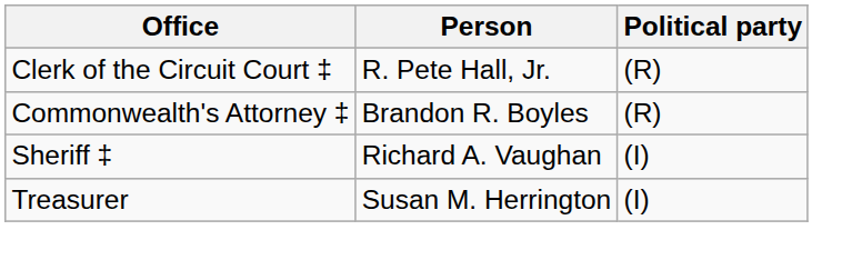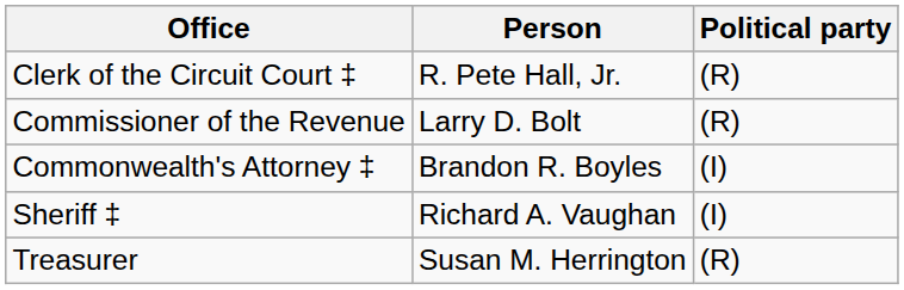 <table class="wikitable sortable">
 <tr>
 <th>Office</th>
 <th>Person</th>
 <th>Political party</th>
 </tr>
 <tr>
 <td>Clerk of the Circuit Court ‡</td>
 <td>R. Pete Hall, Jr.</td>
 <td>(R)</td>
 </tr>
 <tr>
+<td>Commissioner of the Revenue</td>
+<td>Larry D. Bolt</td>
+<td>(R)</td>
+</tr>
+<tr>
 <td>Commonwealth's Attorney ‡</td>
 <td>Brandon R. Boyles</td>
-<td>(R)</td>
+<td>(I)</td>
 </tr>
 <tr>
 <td>Sheriff ‡</td>
 <td>Richard A. Vaughan</td>
 <td>(I)</td>
 </tr>
 <tr>
 <td>Treasurer</td>
 <td>Susan M. Herrington</td>
-<td>(I)</td>
+<td>(R)</td>
 </tr>
 </table>
